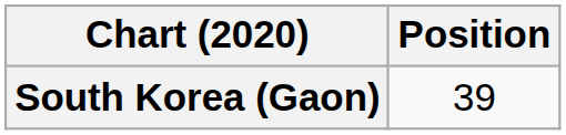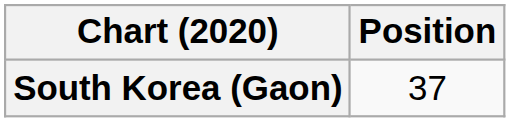 <table class="wikitable plainrowheaders" style="text-align:center">
 <tr>
 <th scope="col">Chart (2020)</th>
 <th scope="col">Position</th>
 </tr>
 <tr>
 <th scope="row">South Korea (Gaon)</th>
-<td>39</td>
+<td>37</td>
 </tr>
 </table>
